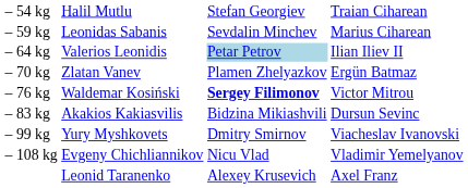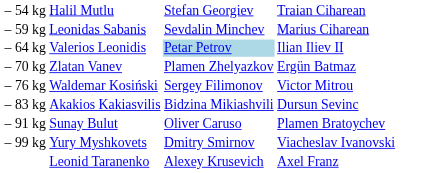 <table>
 <tr>
 <td>– 54 kg<br></td>
 <td> <a href='#'>Halil Mutlu</a></td>
 <td> <a href='#'>Stefan Georgiev</a></td>
 <td> <a href='#'>Traian Ciharean</a></td>
 </tr>
 <tr>
 <td>– 59 kg<br></td>
 <td> <a href='#'>Leonidas Sabanis</a></td>
 <td> <a href='#'>Sevdalin Minchev</a></td>
 <td> <a href='#'>Marius Ciharean</a></td>
 </tr>
 <tr>
 <td>– 64 kg<br></td>
 <td> <a href='#'>Valerios Leonidis</a></td>
 <td style="background: lightblue;"> <a href='#'>Petar Petrov</a></td>
 <td> <a href='#'>Ilian Iliev II</a></td>
 </tr>
 <tr>
 <td>– 70 kg<br></td>
 <td> <a href='#'>Zlatan Vanev</a></td>
 <td> <a href='#'>Plamen Zhelyazkov</a></td>
 <td> <a href='#'>Ergün Batmaz</a></td>
 </tr>
 <tr>
 <td>– 76 kg<br></td>
 <td> <a href='#'>Waldemar Kosiński</a></td>
-<td><strong> <a href='#'>Sergey Filimonov</a></strong></td>
+<td> <a href='#'>Sergey Filimonov</a></td>
 <td> <a href='#'>Victor Mitrou</a></td>
 </tr>
 <tr>
 <td>– 83 kg<br></td>
 <td> <a href='#'>Akakios Kakiasvilis</a></td>
 <td> <a href='#'>Bidzina Mikiashvili</a></td>
 <td> <a href='#'>Dursun Sevinc</a></td>
 </tr>
 <tr>
+<td>– 91 kg<br></td>
+<td> <a href='#'>Sunay Bulut</a></td>
+<td> <a href='#'>Oliver Caruso</a></td>
+<td> <a href='#'>Plamen Bratoychev</a></td>
+</tr>
+<tr>
 <td>– 99 kg<br></td>
 <td> <a href='#'>Yury Myshkovets</a></td>
 <td> <a href='#'>Dmitry Smirnov</a></td>
 <td> <a href='#'>Viacheslav Ivanovski</a></td>
-</tr>
-<tr>
-<td>– 108 kg<br></td>
-<td> <a href='#'>Evgeny Chichliannikov</a></td>
-<td> <a href='#'>Nicu Vlad</a></td>
-<td> <a href='#'>Vladimir Yemelyanov</a></td>
 </tr>
 <tr>
 <td><br></td>
 <td> <a href='#'>Leonid Taranenko</a></td>
 <td> <a href='#'>Alexey Krusevich</a></td>
 <td> <a href='#'>Axel Franz</a></td>
 </tr>
 </table>
